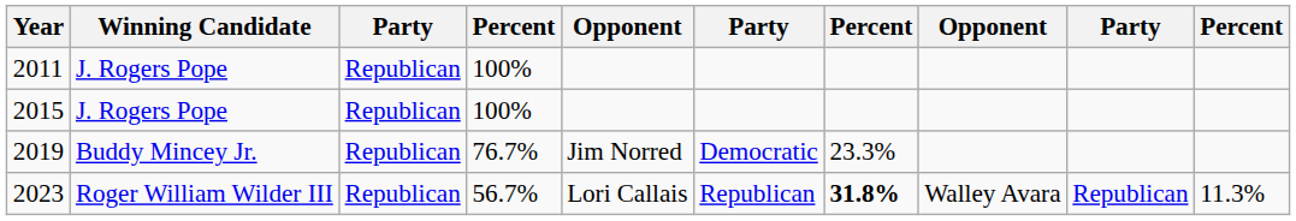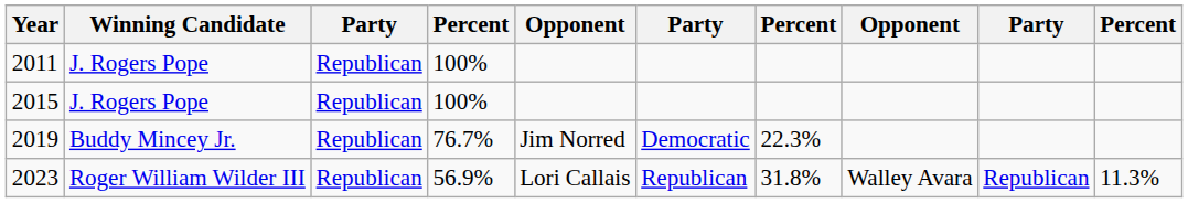 <table class="wikitable" style="margin:0.5em auto; font-size:95%;">
 <tr>
 <th>Year</th>
 <th>Winning Candidate</th>
 <th>Party</th>
 <th>Percent</th>
 <th>Opponent</th>
 <th>Party</th>
 <th>Percent</th>
 <th>Opponent</th>
 <th>Party</th>
 <th>Percent</th>
 </tr>
 <tr>
 <td>2011</td>
 <td><a href='#'>J. Rogers Pope</a></td>
 <td><a href='#'>Republican</a></td>
 <td>100%</td>
 <td></td>
 <td></td>
 <td></td>
 <td></td>
 <td></td>
 <td></td>
 </tr>
 <tr>
 <td>2015</td>
 <td><a href='#'>J. Rogers Pope</a></td>
 <td><a href='#'>Republican</a></td>
 <td>100%</td>
 <td></td>
 <td></td>
 <td></td>
 <td></td>
 <td></td>
 <td></td>
 </tr>
 <tr>
 <td>2019</td>
 <td><a href='#'>Buddy Mincey Jr.</a></td>
 <td><a href='#'>Republican</a></td>
 <td>76.7%</td>
 <td>Jim Norred</td>
 <td><a href='#'>Democratic</a></td>
-<td>23.3%</td>
+<td>22.3%</td>
 <td></td>
 <td></td>
 <td></td>
 </tr>
 <tr>
 <td>2023</td>
 <td><a href='#'>Roger William Wilder III</a></td>
 <td><a href='#'>Republican</a></td>
-<td>56.7%</td>
+<td>56.9%</td>
 <td>Lori Callais</td>
 <td><a href='#'>Republican</a></td>
-<td><strong>31.8%</strong></td>
+<td>31.8%</td>
 <td>Walley Avara</td>
 <td><a href='#'>Republican</a></td>
 <td>11.3%</td>
 </tr>
 </table>
